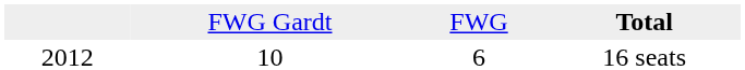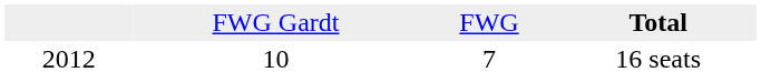 <table border="0" cellpadding="2" cellspacing="0" width="450">
 <tr bgcolor="#eeeeee" align="center">
 <td></td>
 <td><a href='#'>FWG Gardt</a></td>
 <td><a href='#'>FWG</a></td>
 <td><strong>Total</strong></td>
 </tr>
 <tr align="center">
 <td>2012</td>
 <td>10</td>
-<td>6</td>
+<td>7</td>
 <td>16 seats</td>
 </tr>
 </table>
